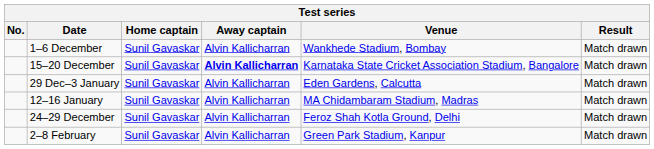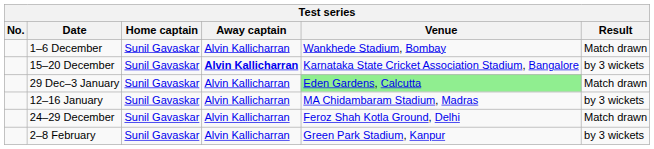 <table class="wikitable">
 <tr>
 <th colspan="9">Test series</th>
 </tr>
 <tr>
 <th>No.</th>
 <th>Date</th>
 <th>Home captain</th>
 <th>Away captain</th>
 <th>Venue</th>
 <th>Result</th>
 </tr>
 <tr>
 <td></td>
 <td>1–6 December</td>
 <td><a href='#'>Sunil Gavaskar</a></td>
 <td><a href='#'>Alvin Kallicharran</a></td>
 <td><a href='#'>Wankhede Stadium</a>, <a href='#'>Bombay</a></td>
 <td>Match drawn</td>
 </tr>
 <tr>
 <td></td>
 <td>15–20 December</td>
 <td><a href='#'>Sunil Gavaskar</a></td>
 <td><strong><a href='#'>Alvin Kallicharran</a></strong></td>
 <td><a href='#'>Karnataka State Cricket Association Stadium</a>, <a href='#'>Bangalore</a></td>
-<td>Match drawn</td>
+<td> by 3 wickets</td>
 </tr>
 <tr>
 <td></td>
 <td>29 Dec–3 January</td>
 <td><a href='#'>Sunil Gavaskar</a></td>
 <td><a href='#'>Alvin Kallicharran</a></td>
-<td><a href='#'>Eden Gardens</a>, <a href='#'>Calcutta</a></td>
+<td style="background: lightgreen;"><a href='#'>Eden Gardens</a>, <a href='#'>Calcutta</a></td>
 <td>Match drawn</td>
 </tr>
 <tr>
 <td></td>
 <td>12–16 January</td>
 <td><a href='#'>Sunil Gavaskar</a></td>
 <td><a href='#'>Alvin Kallicharran</a></td>
 <td><a href='#'>MA Chidambaram Stadium</a>, <a href='#'>Madras</a></td>
-<td>Match drawn</td>
+<td> by 3 wickets</td>
 </tr>
 <tr>
 <td></td>
 <td>24–29 December</td>
 <td><a href='#'>Sunil Gavaskar</a></td>
 <td><a href='#'>Alvin Kallicharran</a></td>
 <td><a href='#'>Feroz Shah Kotla Ground</a>, <a href='#'>Delhi</a></td>
 <td>Match drawn</td>
 </tr>
 <tr>
 <td></td>
 <td>2–8 February</td>
 <td><a href='#'>Sunil Gavaskar</a></td>
 <td><a href='#'>Alvin Kallicharran</a></td>
 <td><a href='#'>Green Park Stadium</a>, <a href='#'>Kanpur</a></td>
-<td>Match drawn</td>
+<td> by 3 wickets</td>
 </tr>
 </table>
